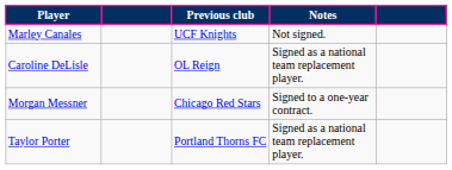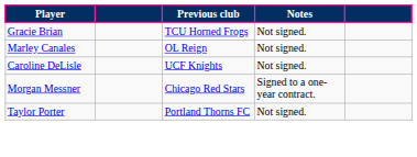 <table class="wikitable">
 <tr>
 <th style="background:#032E62; color:white; border:2px solid #FC1896; width:250px;" scope="col">Player</th>
 <th style="background:#032E62; color:white; border:2px solid #FC1896; width:250px;"></th>
 <th style="background:#032E62; color:white; border:2px solid #FC1896; width:250px;">Previous club</th>
 <th style="background:#032E62; color:white; border:2px solid #FC1896; width:250px;">Notes</th>
 <th style="background:#032E62; color:white; border:2px solid #FC1896; width:250px;"></th>
 </tr>
 <tr>
+<td> <a href='#'>Gracie Brian</a></td>
+<td></td>
+<td> <a href='#'>TCU Horned Frogs</a></td>
+<td>Not signed.</td>
+<td></td>
+</tr>
+<tr>
 <td> <a href='#'>Marley Canales</a></td>
 <td></td>
-<td> <a href='#'>UCF Knights</a></td>
+<td> <a href='#'>OL Reign</a></td>
 <td>Not signed.</td>
 <td></td>
 </tr>
 <tr>
 <td> <a href='#'>Caroline DeLisle</a></td>
 <td></td>
-<td> <a href='#'>OL Reign</a></td>
-<td>Signed as a national team replacement player.</td>
+<td> <a href='#'>UCF Knights</a></td>
+<td>Not signed.</td>
 <td></td>
 </tr>
 <tr>
 <td> <a href='#'>Morgan Messner</a></td>
 <td></td>
 <td> <a href='#'>Chicago Red Stars</a></td>
 <td>Signed to a one-year contract.</td>
 <td></td>
 </tr>
 <tr>
 <td> <a href='#'>Taylor Porter</a></td>
 <td></td>
 <td> <a href='#'>Portland Thorns FC</a></td>
-<td>Signed as a national team replacement player.</td>
+<td>Not signed.</td>
 <td></td>
 </tr>
 </table>
